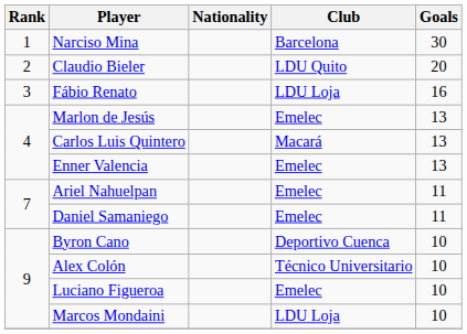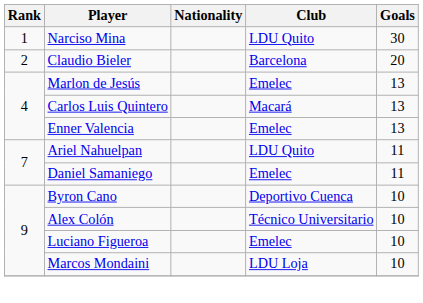 <table class="wikitable" border="1">
 <tr>
 <th>Rank</th>
 <th>Player</th>
 <th>Nationality</th>
 <th>Club</th>
 <th>Goals</th>
 </tr>
 <tr>
 <td align=center rowspan=1>1</td>
 <td><a href='#'>Narciso Mina</a></td>
 <td></td>
-<td><a href='#'>Barcelona</a></td>
+<td><a href='#'>LDU Quito</a></td>
 <td align=center>30</td>
 </tr>
 <tr>
 <td align=center rowspan=1>2</td>
 <td><a href='#'>Claudio Bieler</a></td>
 <td></td>
-<td><a href='#'>LDU Quito</a></td>
+<td><a href='#'>Barcelona</a></td>
 <td align=center>20</td>
-</tr>
-<tr>
-<td align=center rowspan=1>3</td>
-<td><a href='#'>Fábio Renato</a></td>
-<td></td>
-<td><a href='#'>LDU Loja</a></td>
-<td align=center>16</td>
 </tr>
 <tr>
 <td align=center rowspan=3>4</td>
 <td><a href='#'>Marlon de Jesús</a></td>
 <td></td>
 <td><a href='#'>Emelec</a></td>
 <td align=center>13</td>
 </tr>
 <tr>
 <td><a href='#'>Carlos Luis Quintero</a></td>
 <td></td>
 <td><a href='#'>Macará</a></td>
 <td align=center>13</td>
 </tr>
 <tr>
 <td><a href='#'>Enner Valencia</a></td>
 <td></td>
 <td><a href='#'>Emelec</a></td>
 <td align=center>13</td>
 </tr>
 <tr>
 <td align=center rowspan=2>7</td>
 <td><a href='#'>Ariel Nahuelpan</a></td>
 <td></td>
-<td><a href='#'>Emelec</a></td>
+<td><a href='#'>LDU Quito</a></td>
 <td align=center>11</td>
 </tr>
 <tr>
 <td><a href='#'>Daniel Samaniego</a></td>
 <td></td>
 <td><a href='#'>Emelec</a></td>
 <td align=center>11</td>
 </tr>
 <tr>
 <td align=center rowspan=4>9</td>
 <td><a href='#'>Byron Cano</a></td>
 <td></td>
 <td><a href='#'>Deportivo Cuenca</a></td>
 <td align=center>10</td>
 </tr>
 <tr>
 <td><a href='#'>Alex Colón</a></td>
 <td></td>
 <td><a href='#'>Técnico Universitario</a></td>
 <td align=center>10</td>
 </tr>
 <tr>
 <td><a href='#'>Luciano Figueroa</a></td>
 <td></td>
 <td><a href='#'>Emelec</a></td>
 <td align=center>10</td>
 </tr>
 <tr>
 <td><a href='#'>Marcos Mondaini</a></td>
 <td></td>
 <td><a href='#'>LDU Loja</a></td>
 <td align=center>10</td>
 </tr>
 <tr>
 </tr>
 </table>
